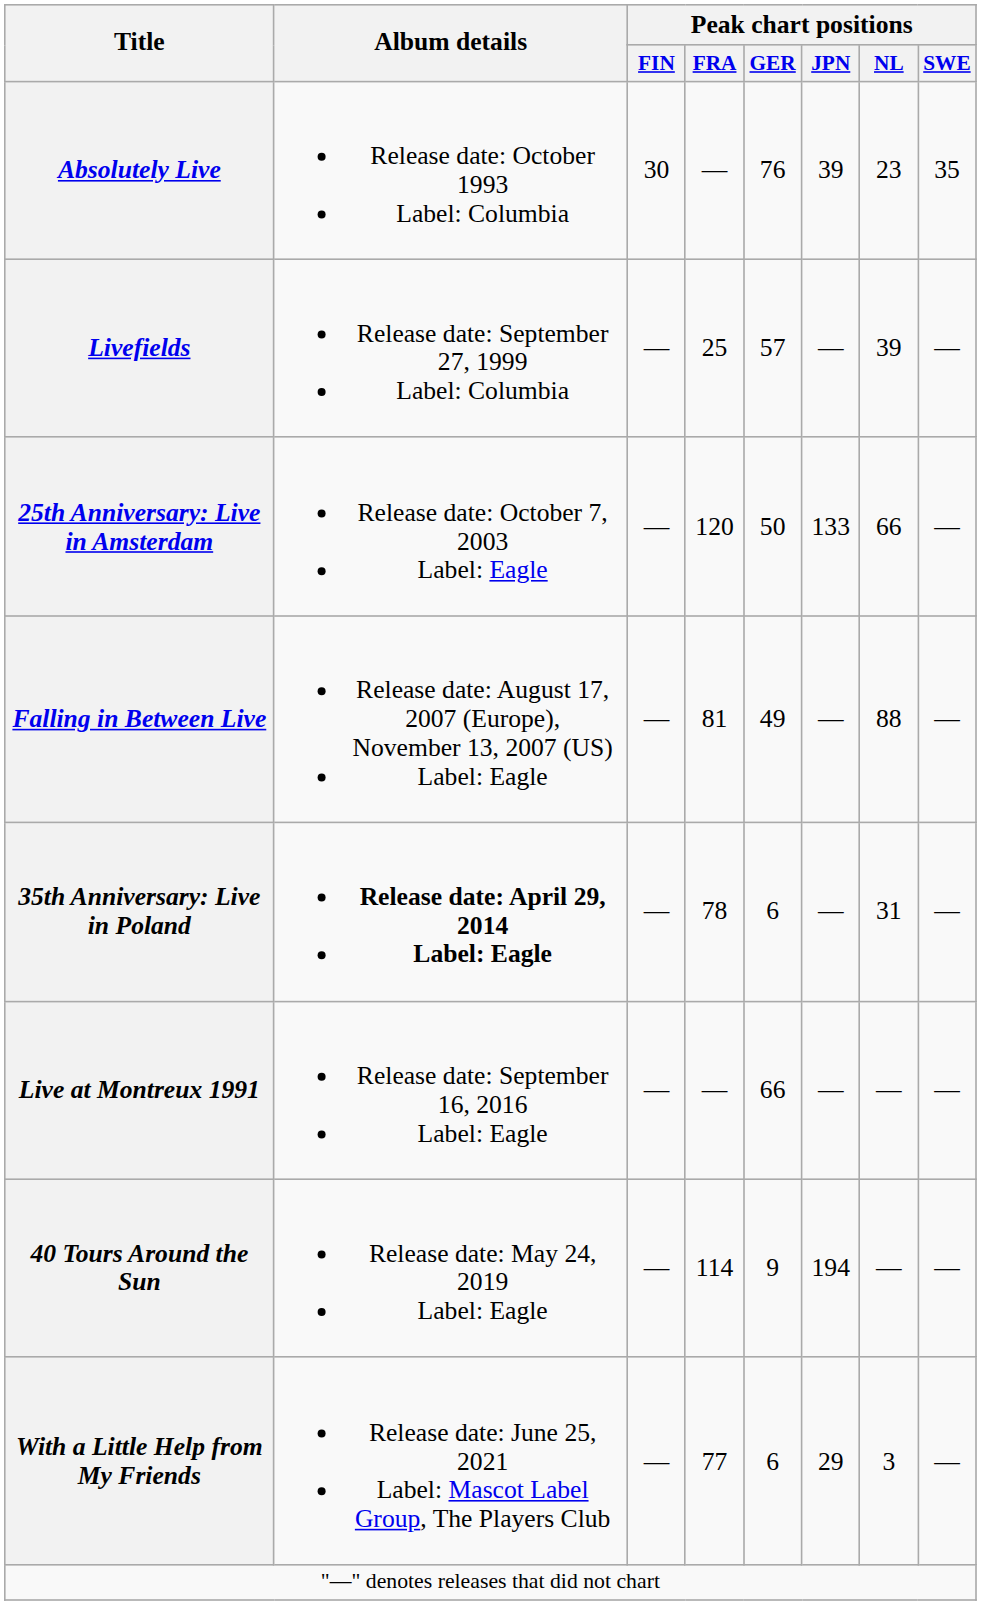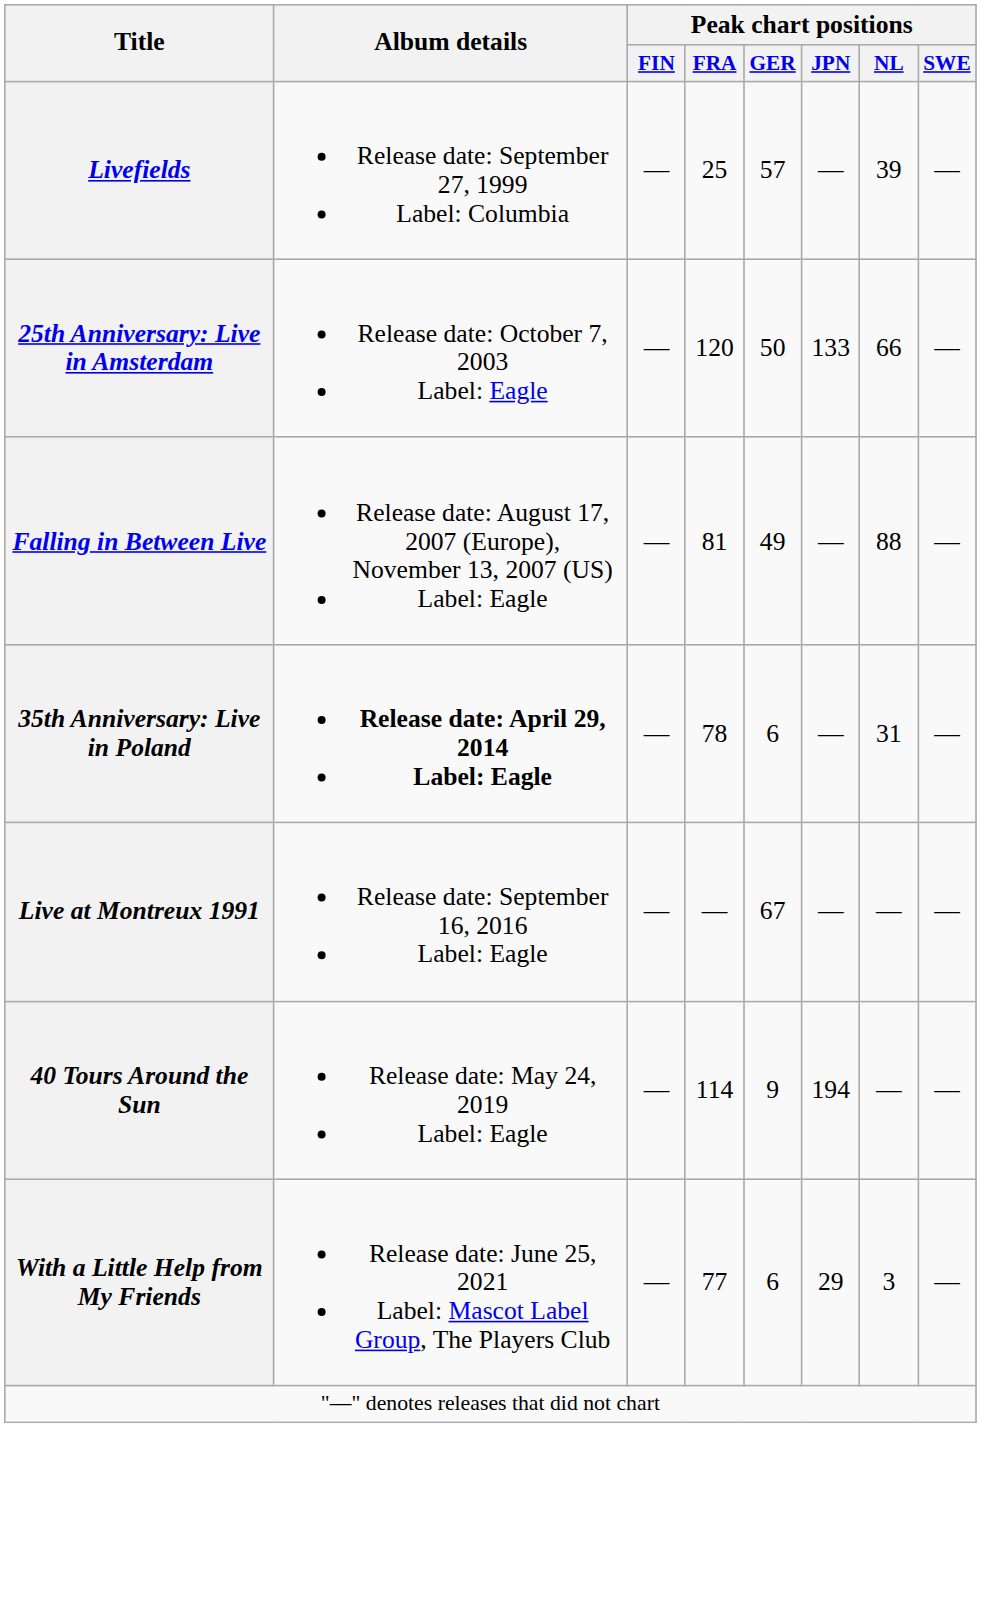 <table class="wikitable plainrowheaders" style="text-align:center;">
 <tr>
 <th rowspan="2">Title</th>
 <th rowspan="2">Album details</th>
 <th colspan="6">Peak chart positions</th>
 </tr>
 <tr style="font-size:smaller;">
 <th style="width:30px;"><a href='#'>FIN</a><br></th>
 <th style="width:30px;"><a href='#'>FRA</a><br></th>
 <th style="width:30px;"><a href='#'>GER</a><br></th>
 <th style="width:30px;"><a href='#'>JPN</a><br></th>
 <th style="width:30px;"><a href='#'>NL</a><br></th>
 <th style="width:30px;"><a href='#'>SWE</a><br></th>
-</tr>
-<tr>
-<th scope="row"><em><a href='#'>Absolutely Live</a></em></th>
-<td><br><ul><li>Release date: October 1993</li><li>Label: Columbia</li></ul></td>
-<td>30</td>
-<td>—</td>
-<td>76</td>
-<td>39</td>
-<td>23</td>
-<td>35</td>
 </tr>
 <tr>
 <th scope="row"><em><a href='#'>Livefields</a></em></th>
 <td><br><ul><li>Release date: September 27, 1999</li><li>Label: Columbia</li></ul></td>
 <td>—</td>
 <td>25</td>
 <td>57</td>
 <td>—</td>
 <td>39</td>
 <td>—</td>
 </tr>
 <tr>
 <th scope="row"><em><a href='#'>25th Anniversary: Live in Amsterdam</a></em></th>
 <td><br><ul><li>Release date: October 7, 2003</li><li>Label: <a href='#'>Eagle</a></li></ul></td>
 <td>—</td>
 <td>120</td>
 <td>50</td>
 <td>133</td>
 <td>66</td>
 <td>—</td>
 </tr>
 <tr>
 <th scope="row"><em><a href='#'>Falling in Between Live</a></em></th>
 <td><br><ul><li>Release date: August 17, 2007 (Europe),<br>November 13, 2007 (US)</li><li>Label: Eagle</li></ul></td>
 <td>—</td>
 <td>81</td>
 <td>49</td>
 <td>—</td>
 <td>88</td>
 <td>—</td>
 </tr>
 <tr>
 <th scope="row"><em>35th Anniversary: Live in Poland</em></th>
 <td><strong><br><ul><li>Release date: April 29, 2014</li><li>Label: Eagle</li></ul></strong></td>
 <td>—</td>
 <td>78</td>
 <td>6</td>
 <td>—</td>
 <td>31</td>
 <td>—</td>
 </tr>
 <tr>
 <th scope="row"><em>Live at Montreux 1991</em></th>
 <td><br><ul><li>Release date: September 16, 2016</li><li>Label: Eagle</li></ul></td>
 <td>—</td>
 <td>—</td>
-<td>66</td>
+<td>67</td>
 <td>—</td>
 <td>—</td>
 <td>—</td>
 </tr>
 <tr>
 <th scope="row"><em>40 Tours Around the Sun</em></th>
 <td><br><ul><li>Release date: May 24, 2019</li><li>Label: Eagle</li></ul></td>
 <td>—</td>
 <td>114</td>
 <td>9</td>
 <td>194</td>
 <td>—</td>
 <td>—</td>
 </tr>
 <tr>
 <th scope="row"><em>With a Little Help from My Friends</em></th>
 <td><br><ul><li>Release date: June 25, 2021</li><li>Label: <a href='#'>Mascot Label Group</a>, The Players Club</li></ul></td>
 <td>—</td>
 <td>77</td>
 <td>6</td>
 <td>29</td>
 <td>3</td>
 <td>—</td>
 </tr>
 <tr>
 <td colspan="8" style="font-size:85%">"—" denotes releases that did not chart</td>
 </tr>
 </table>
